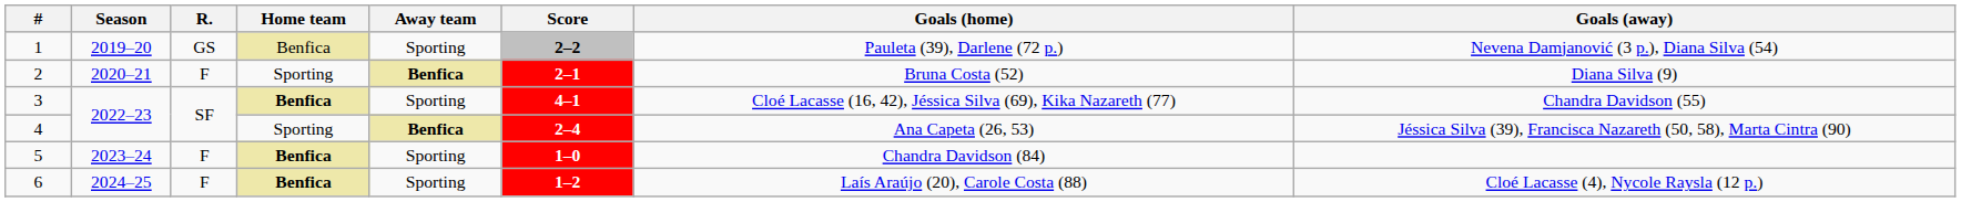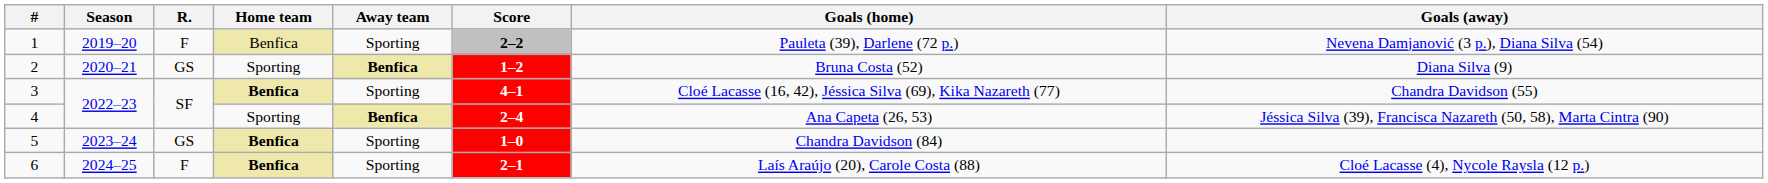 <table class="wikitable" style="width:98%; margin:0 left; font-size: 11px">
 <tr>
 <th width="2%">#</th>
 <th class="unsortable" width="3%">Season</th>
 <th width="2%">R.</th>
 <th width="4%">Home team</th>
 <th width="4%">Away team</th>
 <th width="4%">Score</th>
 <th width="20%">Goals (home)</th>
 <th width="20%">Goals (away)</th>
 </tr>
 <tr style="text-align:center;">
 <td>1</td>
 <td><a href='#'>2019–20</a></td>
-<td>GS</td>
+<td>F</td>
 <td bgcolor="#EEE8AA">Benfica</td>
 <td>Sporting</td>
 <td style="color:black; background:silver"><strong>2–2</strong></td>
 <td><a href='#'>Pauleta</a> (39), <a href='#'>Darlene</a> (72 <a href='#'>p.</a>)</td>
 <td><a href='#'>Nevena Damjanović</a> (3 <a href='#'>p.</a>), <a href='#'>Diana Silva</a> (54)</td>
 </tr>
 <tr style="text-align:center;">
 <td>2</td>
 <td><a href='#'>2020–21</a></td>
-<td>F</td>
+<td>GS</td>
 <td>Sporting</td>
 <td bgcolor="#EEE8AA"><strong>Benfica</strong></td>
-<td style="color:white; background:red"><strong>2–1</strong></td>
+<td style="color:white; background:red"><strong>1–2</strong></td>
 <td><a href='#'>Bruna Costa</a> (52)</td>
 <td><a href='#'>Diana Silva</a> (9)</td>
 </tr>
 <tr style="text-align:center;">
 <td>3</td>
 <td rowspan="2"><a href='#'>2022–23</a></td>
 <td rowspan="2">SF</td>
 <td bgcolor="#EEE8AA"><strong>Benfica</strong></td>
 <td>Sporting</td>
 <td style="color:white; background:red"><strong>4–1</strong></td>
 <td><a href='#'>Cloé Lacasse</a> (16, 42), <a href='#'>Jéssica Silva</a> (69), <a href='#'>Kika Nazareth</a> (77)</td>
 <td><a href='#'>Chandra Davidson</a> (55)</td>
 </tr>
 <tr style="text-align:center;">
 <td>4</td>
 <td>Sporting</td>
 <td bgcolor="#EEE8AA"><strong>Benfica</strong></td>
 <td style="color:white; background:red"><strong>2–4</strong></td>
 <td><a href='#'>Ana Capeta</a> (26, 53)</td>
 <td><a href='#'>Jéssica Silva</a> (39), <a href='#'>Francisca Nazareth</a> (50, 58), <a href='#'>Marta Cintra</a> (90)</td>
 </tr>
 <tr style="text-align:center;">
 <td>5</td>
 <td><a href='#'>2023–24</a></td>
-<td>F</td>
+<td>GS</td>
 <td bgcolor="#EEE8AA"><strong>Benfica</strong></td>
 <td>Sporting</td>
 <td style="color:white; background:red"><strong>1–0</strong></td>
 <td><a href='#'>Chandra Davidson</a> (84)</td>
 <td></td>
 </tr>
 <tr style="text-align:center;">
 <td>6</td>
 <td><a href='#'>2024–25</a></td>
 <td>F</td>
 <td bgcolor="#EEE8AA"><strong>Benfica</strong></td>
 <td>Sporting</td>
-<td style="color:white; background:red"><strong>1–2</strong></td>
+<td style="color:white; background:red"><strong>2–1</strong></td>
 <td><a href='#'>Laís Araújo</a> (20), <a href='#'>Carole Costa</a> (88)</td>
 <td><a href='#'>Cloé Lacasse</a> (4), <a href='#'>Nycole Raysla</a> (12 <a href='#'>p.</a>)</td>
 </tr>
 </table>
